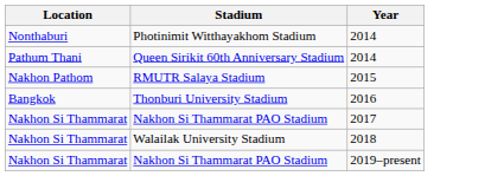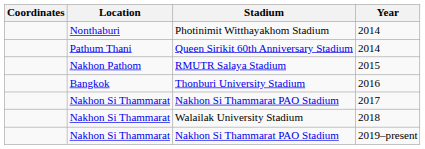 <table class="wikitable sortable">
 <tr>
+<th>Coordinates</th>
 <th>Location</th>
 <th>Stadium</th>
 <th>Year</th>
 </tr>
 <tr>
+<td></td>
 <td><a href='#'>Nonthaburi</a></td>
 <td>Photinimit Witthayakhom Stadium</td>
 <td>2014</td>
 </tr>
 <tr>
+<td></td>
 <td><a href='#'>Pathum Thani</a></td>
 <td><a href='#'>Queen Sirikit 60th Anniversary Stadium</a></td>
 <td>2014</td>
 </tr>
 <tr>
+<td></td>
 <td><a href='#'>Nakhon Pathom</a></td>
 <td><a href='#'>RMUTR Salaya Stadium</a></td>
 <td>2015</td>
 </tr>
 <tr>
+<td></td>
 <td><a href='#'>Bangkok</a></td>
 <td><a href='#'>Thonburi University Stadium</a></td>
 <td>2016</td>
 </tr>
 <tr>
+<td></td>
 <td><a href='#'>Nakhon Si Thammarat</a></td>
 <td><a href='#'>Nakhon Si Thammarat PAO Stadium</a></td>
 <td>2017</td>
 </tr>
 <tr>
+<td></td>
 <td><a href='#'>Nakhon Si Thammarat</a></td>
 <td>Walailak University Stadium</td>
 <td>2018</td>
 </tr>
 <tr>
+<td></td>
 <td><a href='#'>Nakhon Si Thammarat</a></td>
 <td><a href='#'>Nakhon Si Thammarat PAO Stadium</a></td>
 <td>2019–present</td>
 </tr>
 </table>
